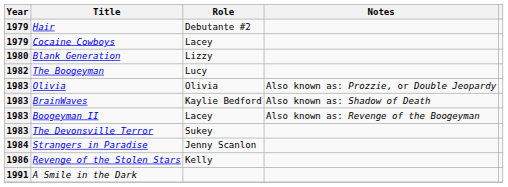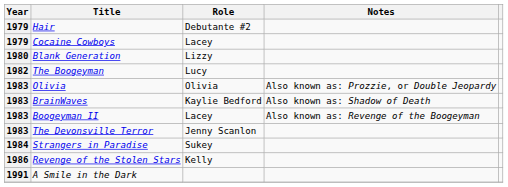 <table class="wikitable sortable plainrowheaders">
 <tr>
 <th>Year</th>
 <th>Title</th>
 <th>Role</th>
 <th>Notes</th>
 <th class="unsortable"></th>
 </tr>
 <tr>
 <th scope="row">1979</th>
 <td><em><a href='#'>Hair</a></em></td>
 <td>Debutante #2</td>
 <td></td>
 <td style="text-align:center;"></td>
 </tr>
 <tr>
 <th scope="row">1979</th>
 <td><em><a href='#'>Cocaine Cowboys</a></em></td>
 <td>Lacey</td>
 <td></td>
 <td style="text-align:center;"></td>
 </tr>
 <tr>
 <th scope="row">1980</th>
 <td><em><a href='#'>Blank Generation</a></em></td>
 <td>Lizzy</td>
 <td></td>
 <td style="text-align:center;"></td>
 </tr>
 <tr>
 <th scope="row">1982</th>
 <td><em><a href='#'>The Boogeyman</a></em></td>
 <td>Lucy</td>
 <td></td>
 <td style="text-align:center;"></td>
 </tr>
 <tr>
 <th scope="row">1983</th>
 <td><em><a href='#'>Olivia</a></em></td>
 <td>Olivia</td>
 <td>Also known as: <em>Prozzie</em>, or <em>Double Jeopardy</em></td>
 <td style="text-align:center;"></td>
 </tr>
 <tr>
 <th scope="row">1983</th>
 <td><em><a href='#'>BrainWaves</a></em></td>
 <td>Kaylie Bedford</td>
 <td>Also known as: <em>Shadow of Death</em></td>
 <td style="text-align:center;"></td>
 </tr>
 <tr>
 <th scope="row">1983</th>
 <td><em><a href='#'>Boogeyman II</a></em></td>
 <td>Lacey</td>
 <td>Also known as: <em>Revenge of the Boogeyman</em></td>
 <td style="text-align:center;"></td>
 </tr>
 <tr>
 <th scope="row">1983</th>
 <td><em><a href='#'>The Devonsville Terror</a></em></td>
-<td>Sukey</td>
+<td>Jenny Scanlon</td>
 <td></td>
 <td style="text-align:center;"></td>
 </tr>
 <tr>
 <th scope="row">1984</th>
 <td><em><a href='#'>Strangers in Paradise</a></em></td>
-<td>Jenny Scanlon</td>
+<td>Sukey</td>
 <td></td>
 <td style="text-align:center;"></td>
 </tr>
 <tr>
 <th scope="row">1986</th>
 <td><em><a href='#'>Revenge of the Stolen Stars</a></em></td>
 <td>Kelly</td>
 <td></td>
 <td style="text-align:center;"></td>
 </tr>
 <tr>
 <th scope="row">1991</th>
 <td><em>A Smile in the Dark </em></td>
 <td></td>
 <td></td>
 <td style="text-align:center;"></td>
 </tr>
 <tr>
 </tr>
 </table>
